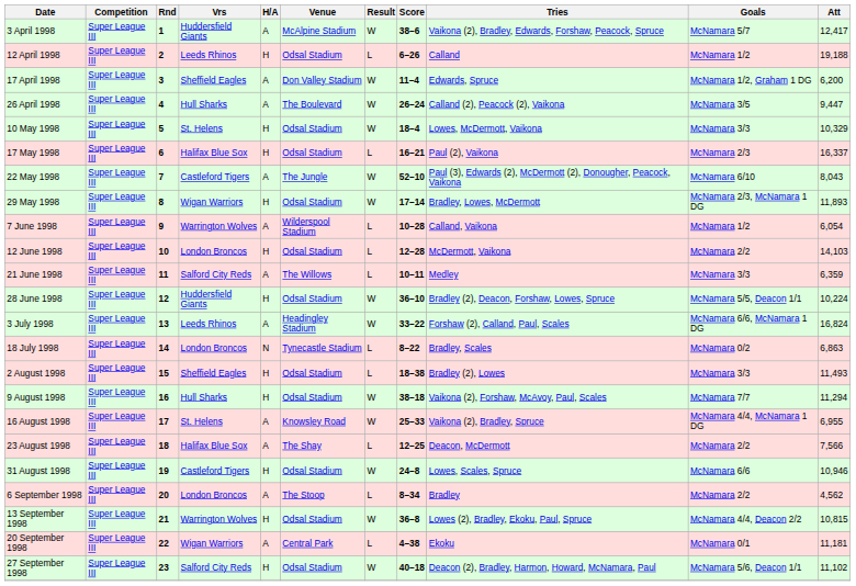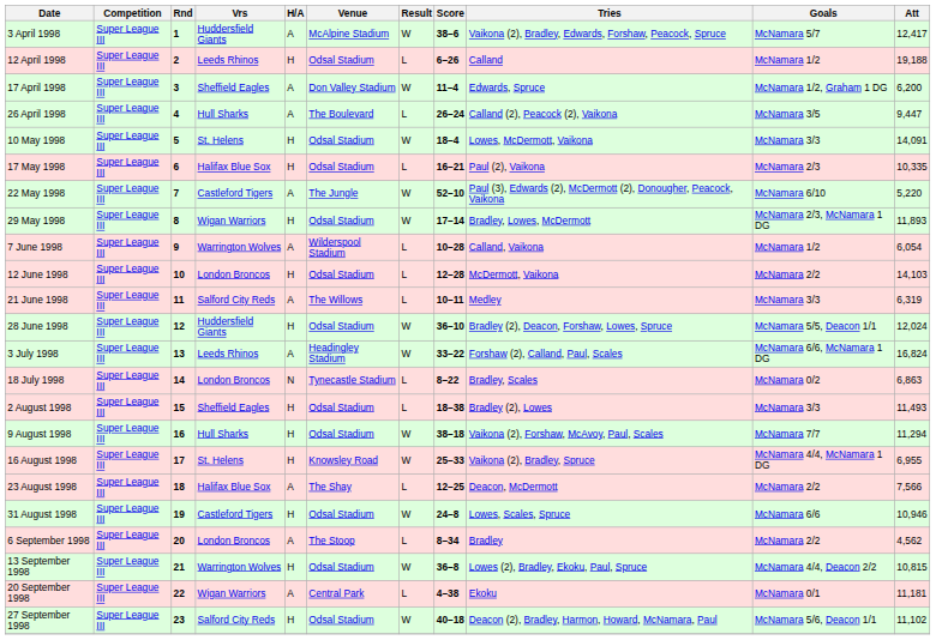 <table class="wikitable" style="font-size:85%;" width="100%">
 <tr>
 <th>Date</th>
 <th>Competition</th>
 <th>Rnd</th>
 <th>Vrs</th>
 <th>H/A</th>
 <th>Venue</th>
 <th>Result</th>
 <th>Score</th>
 <th>Tries</th>
 <th>Goals</th>
 <th>Att</th>
 </tr>
 <tr style="background:#ddffdd;" width=20|>
 <td>3 April 1998</td>
 <td><a href='#'>Super League III</a></td>
 <td><strong>1</strong></td>
 <td><a href='#'>Huddersfield Giants</a></td>
 <td>A</td>
 <td><a href='#'>McAlpine Stadium</a></td>
 <td>W</td>
 <td><strong>38–6</strong></td>
 <td><a href='#'>Vaikona</a> (2), <a href='#'>Bradley</a>, <a href='#'>Edwards</a>, <a href='#'>Forshaw</a>, <a href='#'>Peacock</a>, <a href='#'>Spruce</a></td>
 <td><a href='#'>McNamara</a> 5/7</td>
 <td>12,417</td>
 </tr>
 <tr style="background:#ffdddd;" width=20|>
 <td>12 April 1998</td>
 <td><a href='#'>Super League III</a></td>
 <td><strong>2</strong></td>
 <td><a href='#'>Leeds Rhinos</a></td>
 <td>H</td>
 <td><a href='#'>Odsal Stadium</a></td>
 <td>L</td>
 <td><strong>6–26</strong></td>
 <td><a href='#'>Calland</a></td>
 <td><a href='#'>McNamara</a> 1/2</td>
 <td>19,188</td>
 </tr>
 <tr style="background:#ddffdd;" width=20|>
 <td>17 April 1998</td>
 <td><a href='#'>Super League III</a></td>
 <td><strong>3</strong></td>
 <td><a href='#'>Sheffield Eagles</a></td>
 <td>A</td>
 <td><a href='#'>Don Valley Stadium</a></td>
 <td>W</td>
 <td><strong>11–4</strong></td>
 <td><a href='#'>Edwards</a>, <a href='#'>Spruce</a></td>
 <td><a href='#'>McNamara</a> 1/2, <a href='#'>Graham</a> 1 DG</td>
 <td>6,200</td>
 </tr>
 <tr style="background:#ddffdd;" width=20|>
 <td>26 April 1998</td>
 <td><a href='#'>Super League III</a></td>
 <td><strong>4</strong></td>
 <td><a href='#'>Hull Sharks</a></td>
 <td>A</td>
 <td><a href='#'>The Boulevard</a></td>
-<td>W</td>
+<td>L</td>
 <td><strong>26–24</strong></td>
 <td><a href='#'>Calland</a> (2), <a href='#'>Peacock</a> (2), <a href='#'>Vaikona</a></td>
 <td><a href='#'>McNamara</a> 3/5</td>
 <td>9,447</td>
 </tr>
 <tr style="background:#ddffdd;" width=20|>
 <td>10 May 1998</td>
 <td><a href='#'>Super League III</a></td>
 <td><strong>5</strong></td>
 <td><a href='#'>St. Helens</a></td>
 <td>H</td>
 <td><a href='#'>Odsal Stadium</a></td>
 <td>W</td>
 <td><strong>18–4</strong></td>
 <td><a href='#'>Lowes</a>, <a href='#'>McDermott</a>, <a href='#'>Vaikona</a></td>
 <td><a href='#'>McNamara</a> 3/3</td>
-<td>10,329</td>
+<td>14,091</td>
 </tr>
 <tr style="background:#ffdddd;" width=20|>
 <td>17 May 1998</td>
 <td><a href='#'>Super League III</a></td>
 <td><strong>6</strong></td>
 <td><a href='#'>Halifax Blue Sox</a></td>
 <td>H</td>
 <td><a href='#'>Odsal Stadium</a></td>
 <td>L</td>
 <td><strong>16–21</strong></td>
 <td><a href='#'>Paul</a> (2), <a href='#'>Vaikona</a></td>
 <td><a href='#'>McNamara</a> 2/3</td>
-<td>16,337</td>
+<td>10,335</td>
 </tr>
 <tr style="background:#ddffdd;" width=20|>
 <td>22 May 1998</td>
 <td><a href='#'>Super League III</a></td>
 <td><strong>7</strong></td>
 <td><a href='#'>Castleford Tigers</a></td>
 <td>A</td>
 <td><a href='#'>The Jungle</a></td>
 <td>W</td>
 <td><strong>52–10</strong></td>
 <td><a href='#'>Paul</a> (3), <a href='#'>Edwards</a> (2), <a href='#'>McDermott</a> (2), <a href='#'>Donougher</a>, <a href='#'>Peacock</a>, <a href='#'>Vaikona</a></td>
 <td><a href='#'>McNamara</a> 6/10</td>
-<td>8,043</td>
+<td>5,220</td>
 </tr>
 <tr style="background:#ddffdd;" width=20|>
 <td>29 May 1998</td>
 <td><a href='#'>Super League III</a></td>
 <td><strong>8</strong></td>
 <td><a href='#'>Wigan Warriors</a></td>
 <td>H</td>
 <td><a href='#'>Odsal Stadium</a></td>
 <td>W</td>
 <td><strong>17–14</strong></td>
 <td><a href='#'>Bradley</a>, <a href='#'>Lowes</a>, <a href='#'>McDermott</a></td>
 <td><a href='#'>McNamara</a> 2/3, <a href='#'>McNamara</a> 1 DG</td>
 <td>11,893</td>
 </tr>
 <tr style="background:#ffdddd;" width=20|>
 <td>7 June 1998</td>
 <td><a href='#'>Super League III</a></td>
 <td><strong>9</strong></td>
 <td><a href='#'>Warrington Wolves</a></td>
 <td>A</td>
 <td><a href='#'>Wilderspool Stadium</a></td>
 <td>L</td>
 <td><strong>10–28</strong></td>
 <td><a href='#'>Calland</a>, <a href='#'>Vaikona</a></td>
 <td><a href='#'>McNamara</a> 1/2</td>
 <td>6,054</td>
 </tr>
 <tr style="background:#ffdddd;" width=20|>
 <td>12 June 1998</td>
 <td><a href='#'>Super League III</a></td>
 <td><strong>10</strong></td>
 <td><a href='#'>London Broncos</a></td>
 <td>H</td>
 <td><a href='#'>Odsal Stadium</a></td>
 <td>L</td>
 <td><strong>12–28</strong></td>
 <td><a href='#'>McDermott</a>, <a href='#'>Vaikona</a></td>
 <td><a href='#'>McNamara</a> 2/2</td>
 <td>14,103</td>
 </tr>
 <tr style="background:#ffdddd;" width=20|>
 <td>21 June 1998</td>
 <td><a href='#'>Super League III</a></td>
 <td><strong>11</strong></td>
 <td><a href='#'>Salford City Reds</a></td>
 <td>A</td>
 <td><a href='#'>The Willows</a></td>
 <td>L</td>
 <td><strong>10–11</strong></td>
 <td><a href='#'>Medley</a></td>
 <td><a href='#'>McNamara</a> 3/3</td>
-<td>6,359</td>
+<td>6,319</td>
 </tr>
 <tr style="background:#ddffdd;" width=20|>
 <td>28 June 1998</td>
 <td><a href='#'>Super League III</a></td>
 <td><strong>12</strong></td>
 <td><a href='#'>Huddersfield Giants</a></td>
 <td>H</td>
 <td><a href='#'>Odsal Stadium</a></td>
 <td>W</td>
 <td><strong>36–10</strong></td>
 <td><a href='#'>Bradley</a> (2), <a href='#'>Deacon</a>, <a href='#'>Forshaw</a>, <a href='#'>Lowes</a>, <a href='#'>Spruce</a></td>
 <td><a href='#'>McNamara</a> 5/5, <a href='#'>Deacon</a> 1/1</td>
-<td>10,224</td>
+<td>12,024</td>
 </tr>
 <tr style="background:#ddffdd;" width=20|>
 <td>3 July 1998</td>
 <td><a href='#'>Super League III</a></td>
 <td><strong>13</strong></td>
 <td><a href='#'>Leeds Rhinos</a></td>
 <td>A</td>
 <td><a href='#'>Headingley Stadium</a></td>
 <td>W</td>
 <td><strong>33–22</strong></td>
 <td><a href='#'>Forshaw</a> (2), <a href='#'>Calland</a>, <a href='#'>Paul</a>, <a href='#'>Scales</a></td>
 <td><a href='#'>McNamara</a> 6/6, <a href='#'>McNamara</a> 1 DG</td>
 <td>16,824</td>
 </tr>
 <tr style="background:#ffdddd;" width=20|>
 <td>18 July 1998</td>
 <td><a href='#'>Super League III</a></td>
 <td><strong>14</strong></td>
 <td><a href='#'>London Broncos</a></td>
 <td>N</td>
 <td><a href='#'>Tynecastle Stadium</a></td>
 <td>L</td>
 <td><strong>8–22</strong></td>
 <td><a href='#'>Bradley</a>, <a href='#'>Scales</a></td>
 <td><a href='#'>McNamara</a> 0/2</td>
 <td>6,863</td>
 </tr>
 <tr style="background:#ffdddd;" width=20|>
 <td>2 August 1998</td>
 <td><a href='#'>Super League III</a></td>
 <td><strong>15</strong></td>
 <td><a href='#'>Sheffield Eagles</a></td>
 <td>H</td>
 <td><a href='#'>Odsal Stadium</a></td>
 <td>L</td>
 <td><strong>18–38</strong></td>
 <td><a href='#'>Bradley</a> (2), <a href='#'>Lowes</a></td>
 <td><a href='#'>McNamara</a> 3/3</td>
 <td>11,493</td>
 </tr>
 <tr style="background:#ddffdd;" width=20|>
 <td>9 August 1998</td>
 <td><a href='#'>Super League III</a></td>
 <td><strong>16</strong></td>
 <td><a href='#'>Hull Sharks</a></td>
 <td>H</td>
 <td><a href='#'>Odsal Stadium</a></td>
 <td>W</td>
 <td><strong>38–18</strong></td>
 <td><a href='#'>Vaikona</a> (2), <a href='#'>Forshaw</a>, <a href='#'>McAvoy</a>, <a href='#'>Paul</a>, <a href='#'>Scales</a></td>
 <td><a href='#'>McNamara</a> 7/7</td>
 <td>11,294</td>
 </tr>
 <tr style="background:#ffdddd;" width=20|>
 <td>16 August 1998</td>
 <td><a href='#'>Super League III</a></td>
 <td><strong>17</strong></td>
 <td><a href='#'>St. Helens</a></td>
-<td>A</td>
+<td>H</td>
 <td><a href='#'>Knowsley Road</a></td>
 <td>W</td>
 <td><strong>25–33</strong></td>
 <td><a href='#'>Vaikona</a> (2), <a href='#'>Bradley</a>, <a href='#'>Spruce</a></td>
 <td><a href='#'>McNamara</a> 4/4, <a href='#'>McNamara</a> 1 DG</td>
 <td>6,955</td>
 </tr>
 <tr style="background:#ffdddd;" width=20|>
 <td>23 August 1998</td>
 <td><a href='#'>Super League III</a></td>
 <td><strong>18</strong></td>
 <td><a href='#'>Halifax Blue Sox</a></td>
 <td>A</td>
 <td><a href='#'>The Shay</a></td>
 <td>L</td>
 <td><strong>12–25</strong></td>
 <td><a href='#'>Deacon</a>, <a href='#'>McDermott</a></td>
 <td><a href='#'>McNamara</a> 2/2</td>
 <td>7,566</td>
 </tr>
 <tr style="background:#ddffdd;" width=20|>
 <td>31 August 1998</td>
 <td><a href='#'>Super League III</a></td>
 <td><strong>19</strong></td>
 <td><a href='#'>Castleford Tigers</a></td>
 <td>H</td>
 <td><a href='#'>Odsal Stadium</a></td>
 <td>W</td>
 <td><strong>24–8</strong></td>
 <td><a href='#'>Lowes</a>, <a href='#'>Scales</a>, <a href='#'>Spruce</a></td>
 <td><a href='#'>McNamara</a> 6/6</td>
 <td>10,946</td>
 </tr>
 <tr style="background:#ffdddd;" width=20|>
 <td>6 September 1998</td>
 <td><a href='#'>Super League III</a></td>
 <td><strong>20</strong></td>
 <td><a href='#'>London Broncos</a></td>
 <td>A</td>
 <td><a href='#'>The Stoop</a></td>
 <td>L</td>
 <td><strong>8–34</strong></td>
 <td><a href='#'>Bradley</a></td>
 <td><a href='#'>McNamara</a> 2/2</td>
 <td>4,562</td>
 </tr>
 <tr style="background:#ddffdd;" width=20|>
 <td>13 September 1998</td>
 <td><a href='#'>Super League III</a></td>
 <td><strong>21</strong></td>
 <td><a href='#'>Warrington Wolves</a></td>
 <td>H</td>
 <td><a href='#'>Odsal Stadium</a></td>
 <td>W</td>
 <td><strong>36–8</strong></td>
 <td><a href='#'>Lowes</a> (2), <a href='#'>Bradley</a>, <a href='#'>Ekoku</a>, <a href='#'>Paul</a>, <a href='#'>Spruce</a></td>
 <td><a href='#'>McNamara</a> 4/4, <a href='#'>Deacon</a> 2/2</td>
 <td>10,815</td>
 </tr>
 <tr style="background:#ffdddd;" width=20|>
 <td>20 September 1998</td>
 <td><a href='#'>Super League III</a></td>
 <td><strong>22</strong></td>
 <td><a href='#'>Wigan Warriors</a></td>
 <td>A</td>
 <td><a href='#'>Central Park</a></td>
 <td>L</td>
 <td><strong>4–38</strong></td>
 <td><a href='#'>Ekoku</a></td>
 <td><a href='#'>McNamara</a> 0/1</td>
 <td>11,181</td>
 </tr>
 <tr style="background:#ddffdd;" width=20|>
 <td>27 September 1998</td>
 <td><a href='#'>Super League III</a></td>
 <td><strong>23</strong></td>
 <td><a href='#'>Salford City Reds</a></td>
 <td>H</td>
 <td><a href='#'>Odsal Stadium</a></td>
 <td>W</td>
 <td><strong>40–18</strong></td>
 <td><a href='#'>Deacon</a> (2), <a href='#'>Bradley</a>, <a href='#'>Harmon</a>, <a href='#'>Howard</a>, <a href='#'>McNamara</a>, <a href='#'>Paul</a></td>
 <td><a href='#'>McNamara</a> 5/6, <a href='#'>Deacon</a> 1/1</td>
 <td>11,102</td>
 </tr>
 <tr>
 </tr>
 </table>
